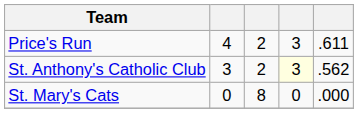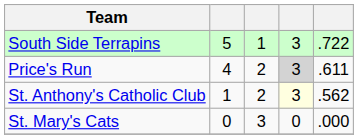 <table class="wikitable" style="font-size:95%; text-align:center">
 <tr>
 <th>Team</th>
 <th width="25"></th>
 <th width="25"></th>
 <th width="25"></th>
 <th width="30"></th>
 </tr>
+<tr style="background:#cfc;">
+<td style="text-align:left;"><a href='#'>South Side Terrapins</a></td>
+<td>5</td>
+<td>1</td>
+<td>3</td>
+<td>.722</td>
+</tr>
 <tr>
 <td style="text-align:left;"><a href='#'>Price's Run</a></td>
 <td>4</td>
 <td>2</td>
-<td>3</td>
+<td style="background: lightgrey;">3</td>
 <td>.611</td>
 </tr>
 <tr>
 <td style="text-align:left;"><a href='#'>St. Anthony's Catholic Club</a></td>
-<td>3</td>
+<td>1</td>
 <td>2</td>
 <td style="background: lightyellow;">3</td>
 <td>.562</td>
 </tr>
 <tr>
 <td style="text-align:left;"><a href='#'>St. Mary's Cats</a></td>
 <td>0</td>
-<td>8</td>
+<td>3</td>
 <td>0</td>
 <td>.000</td>
 </tr>
 <tr>
 </tr>
 </table>
